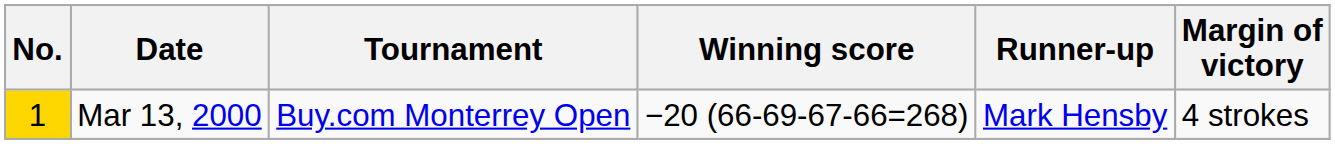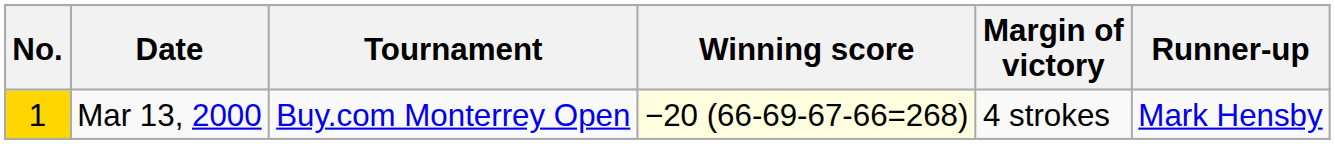 <table class="wikitable" style="font-size:95%;">
 <tr>
 <th>No.</th>
 <th>Date</th>
 <th>Tournament</th>
 <th>Winning score</th>
+<th>Margin of<br>victory</th>
 <th>Runner-up</th>
-<th>Margin of<br>victory</th>
 </tr>
 <tr>
 <td align=center style="background: gold;">1</td>
 <td align=right>Mar 13, <a href='#'>2000</a></td>
 <td><a href='#'>Buy.com Monterrey Open</a></td>
-<td>−20 (66-69-67-66=268)</td>
+<td style="background: lightyellow;">−20 (66-69-67-66=268)</td>
+<td>4 strokes</td>
 <td> <a href='#'>Mark Hensby</a></td>
-<td>4 strokes</td>
 </tr>
 </table>
